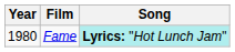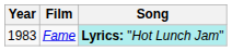 <table class="wikitable">
 <tr>
 <th>Year</th>
 <th>Film</th>
 <th>Song</th>
 </tr>
 <tr>
-<td>1980</td>
+<td>1983</td>
 <td><em><a href='#'>Fame</a></em></td>
 <td style="background: paleturquoise;"><strong>Lyrics:</strong> "<em>Hot Lunch Jam</em>"</td>
 </tr>
 </table>
